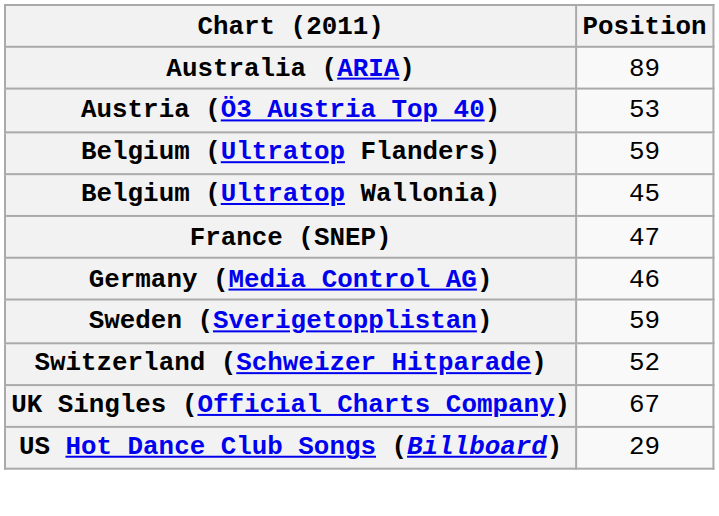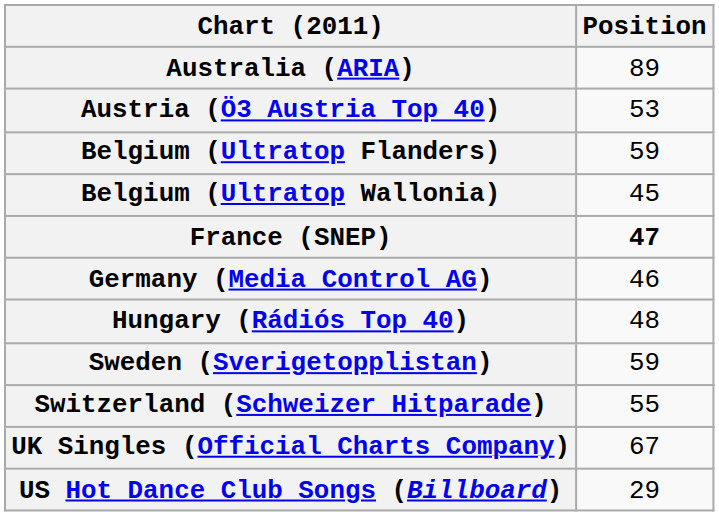 <table class="wikitable plainrowheaders sortable" style="text-align:left;" border="1">
 <tr>
 <th scope="col">Chart (2011)</th>
 <th scope="col">Position</th>
 </tr>
 <tr>
 <th scope="row">Australia (<a href='#'>ARIA</a>)</th>
 <td align="center">89</td>
 </tr>
 <tr>
 <th scope="row">Austria (<a href='#'>Ö3 Austria Top 40</a>)</th>
 <td style="text-align:center;">53</td>
 </tr>
 <tr>
 <th scope="row">Belgium (<a href='#'>Ultratop</a> Flanders)</th>
 <td style="text-align:center;">59</td>
 </tr>
 <tr>
 <th scope="row">Belgium (<a href='#'>Ultratop</a> Wallonia)</th>
 <td style="text-align:center;">45</td>
 </tr>
 <tr>
 <th scope="row">France (SNEP)</th>
-<td style="text-align:center;">47</td>
+<td style="text-align:center;"><strong>47</strong></td>
 </tr>
 <tr>
 <th scope="row">Germany (<a href='#'>Media Control AG</a>)</th>
 <td style="text-align:center;">46</td>
+</tr>
+<tr>
+<th scope="row">Hungary (<a href='#'>Rádiós Top 40</a>)</th>
+<td align="center">48</td>
 </tr>
 <tr>
 <th scope="row">Sweden (<a href='#'>Sverigetopplistan</a>)</th>
 <td style="text-align:center;">59</td>
 </tr>
 <tr>
 <th scope="row">Switzerland (<a href='#'>Schweizer Hitparade</a>)</th>
-<td align="center">52</td>
+<td align="center">55</td>
 </tr>
 <tr>
 <th scope="row">UK Singles (<a href='#'>Official Charts Company</a>)</th>
 <td style="text-align:center;">67</td>
 </tr>
 <tr>
 <th scope="row">US <a href='#'>Hot Dance Club Songs</a> (<a href='#'><em>Billboard</em></a>)</th>
 <td align="center">29</td>
 </tr>
 </table>
